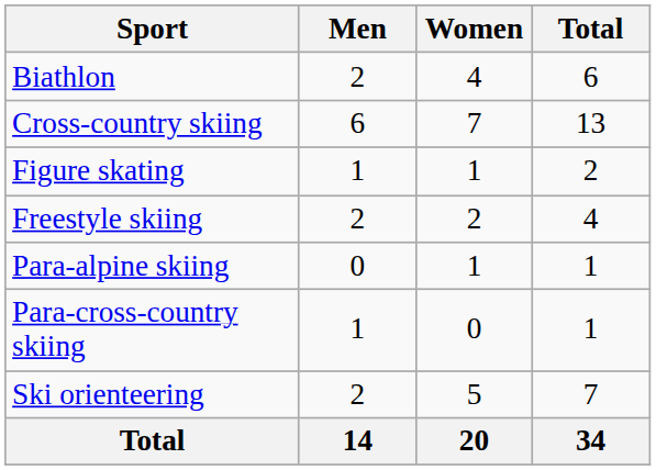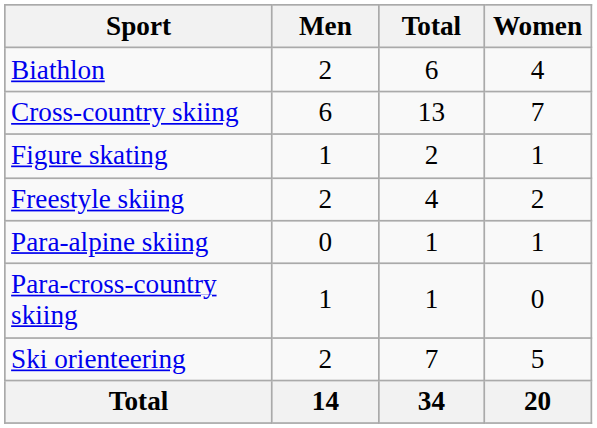 <table class="wikitable sortable" style="text-align:center">
 <tr>
 <th width=150>Sport</th>
 <th width=55>Men</th>
+<th width=55>Total</th>
 <th width=55>Women</th>
-<th width=55>Total</th>
 </tr>
 <tr>
 <td align=left><a href='#'>Biathlon</a></td>
 <td>2</td>
+<td>6</td>
 <td>4</td>
-<td>6</td>
 </tr>
 <tr>
 <td align=left><a href='#'>Cross-country skiing</a></td>
 <td>6</td>
+<td>13</td>
 <td>7</td>
-<td>13</td>
 </tr>
 <tr>
 <td align=left><a href='#'>Figure skating</a></td>
 <td>1</td>
+<td>2</td>
 <td>1</td>
-<td>2</td>
 </tr>
 <tr>
 <td align=left><a href='#'>Freestyle skiing</a></td>
 <td>2</td>
+<td>4</td>
 <td>2</td>
-<td>4</td>
 </tr>
 <tr>
 <td align=left><a href='#'>Para-alpine skiing</a></td>
 <td>0</td>
 <td>1</td>
 <td>1</td>
 </tr>
 <tr>
 <td align=left><a href='#'>Para-cross-country skiing</a></td>
 <td>1</td>
+<td>1</td>
 <td>0</td>
-<td>1</td>
 </tr>
 <tr>
 <td align=left><a href='#'>Ski orienteering</a></td>
 <td>2</td>
+<td>7</td>
 <td>5</td>
-<td>7</td>
 </tr>
 <tr>
 <th>Total</th>
 <th>14</th>
+<th>34</th>
 <th>20</th>
-<th>34</th>
 </tr>
 </table>
